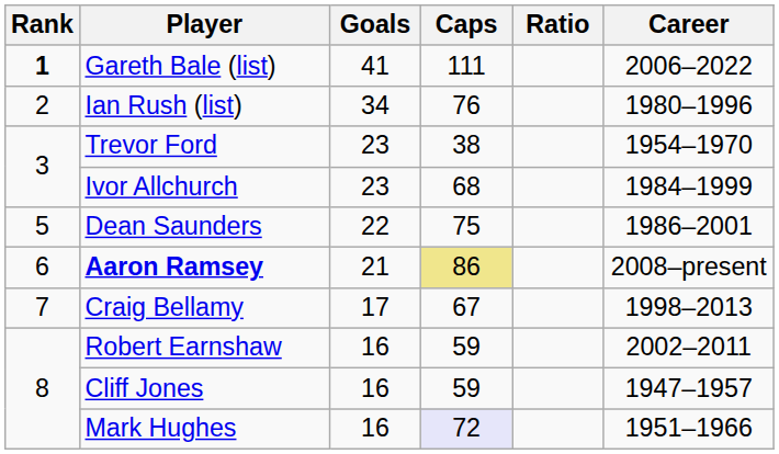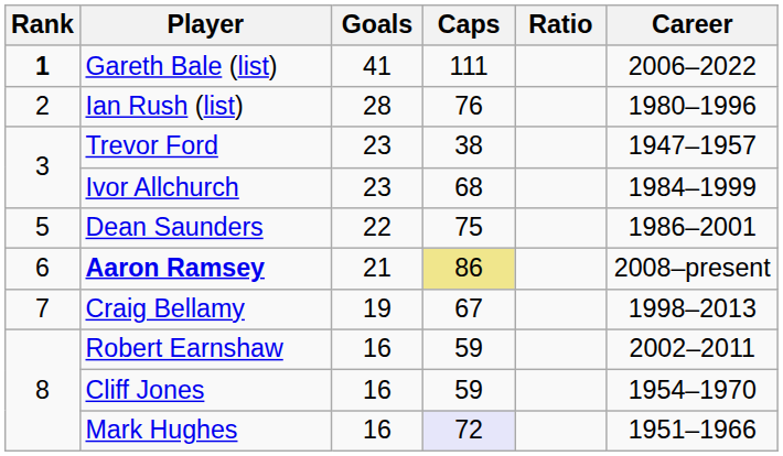 <table class="wikitable sortable" style="text-align:center">
 <tr>
 <th width=30px>Rank</th>
 <th width=150px>Player</th>
 <th width=50px>Goals</th>
 <th width=50px>Caps</th>
 <th width=50px>Ratio</th>
 <th width=100px>Career</th>
 </tr>
 <tr>
 <td><strong>1</strong></td>
 <td align="left"><a href='#'>Gareth Bale</a> (<a href='#'>list</a>)</td>
 <td>41</td>
 <td>111</td>
 <td></td>
 <td>2006–2022</td>
 </tr>
 <tr>
 <td>2</td>
 <td align="left"><a href='#'>Ian Rush</a> (<a href='#'>list</a>)</td>
-<td>34</td>
+<td>28</td>
 <td>76</td>
 <td></td>
 <td>1980–1996</td>
 </tr>
 <tr>
 <td rowspan="2">3</td>
 <td align="left"><a href='#'>Trevor Ford</a></td>
 <td>23</td>
 <td>38</td>
 <td></td>
-<td>1954–1970</td>
+<td>1947–1957</td>
 </tr>
 <tr>
 <td align="left"><a href='#'>Ivor Allchurch</a></td>
 <td>23</td>
 <td>68</td>
 <td></td>
 <td>1984–1999</td>
 </tr>
 <tr>
 <td>5</td>
 <td align="left"><a href='#'>Dean Saunders</a></td>
 <td>22</td>
 <td>75</td>
 <td></td>
 <td>1986–2001</td>
 </tr>
 <tr>
 <td>6</td>
 <td align="left"><strong><a href='#'>Aaron Ramsey</a></strong></td>
 <td>21</td>
 <td style="background: khaki;">86</td>
 <td></td>
 <td>2008–present</td>
 </tr>
 <tr>
 <td>7</td>
 <td align="left"><a href='#'>Craig Bellamy</a></td>
-<td>17</td>
+<td>19</td>
 <td>67</td>
 <td></td>
 <td>1998–2013</td>
 </tr>
 <tr>
 <td rowspan="3">8</td>
 <td align="left"><a href='#'>Robert Earnshaw</a></td>
 <td>16</td>
 <td>59</td>
 <td></td>
 <td>2002–2011</td>
 </tr>
 <tr>
 <td align="left"><a href='#'>Cliff Jones</a></td>
 <td>16</td>
 <td>59</td>
 <td></td>
-<td>1947–1957</td>
+<td>1954–1970</td>
 </tr>
 <tr>
 <td align="left"><a href='#'>Mark Hughes</a></td>
 <td>16</td>
 <td style="background: lavender;">72</td>
 <td></td>
 <td>1951–1966</td>
 </tr>
 </table>
